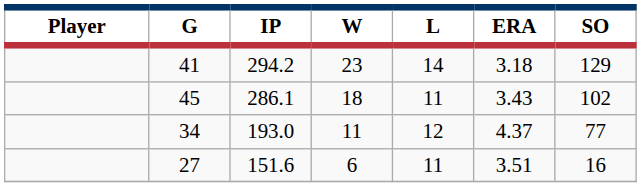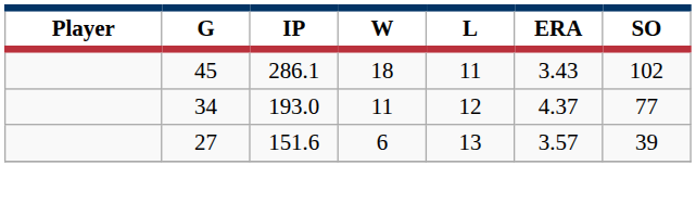 <table class="wikitable sortable">
 <tr>
 <th style="background:#FFFFFF; border-top:#023465 5px solid; border-bottom:#ba313c 5px solid;" width="16%">Player</th>
 <th style="background:#FFFFFF; border-top:#023465 5px solid; border-bottom:#ba313c 5px solid;" width="9%">G</th>
 <th style="background:#FFFFFF; border-top:#023465 5px solid; border-bottom:#ba313c 5px solid;" width="9%">IP</th>
 <th style="background:#FFFFFF; border-top:#023465 5px solid; border-bottom:#ba313c 5px solid;" width="9%">W</th>
 <th style="background:#FFFFFF; border-top:#023465 5px solid; border-bottom:#ba313c 5px solid;" width="9%">L</th>
 <th style="background:#FFFFFF; border-top:#023465 5px solid; border-bottom:#ba313c 5px solid;" width="9%">ERA</th>
 <th style="background:#FFFFFF; border-top:#023465 5px solid; border-bottom:#ba313c 5px solid;" width="9%">SO</th>
-</tr>
-<tr align="center">
-<td></td>
-<td>41</td>
-<td>294.2</td>
-<td>23</td>
-<td>14</td>
-<td>3.18</td>
-<td>129</td>
 </tr>
 <tr align="center">
 <td></td>
 <td>45</td>
 <td>286.1</td>
 <td>18</td>
 <td>11</td>
 <td>3.43</td>
 <td>102</td>
 </tr>
 <tr align="center">
 <td></td>
 <td>34</td>
 <td>193.0</td>
 <td>11</td>
 <td>12</td>
 <td>4.37</td>
 <td>77</td>
 </tr>
 <tr align="center">
 <td></td>
 <td>27</td>
 <td>151.6</td>
 <td>6</td>
-<td>11</td>
-<td>3.51</td>
-<td>16</td>
+<td>13</td>
+<td>3.57</td>
+<td>39</td>
 </tr>
 <tr align="center">
 </tr>
 </table>
